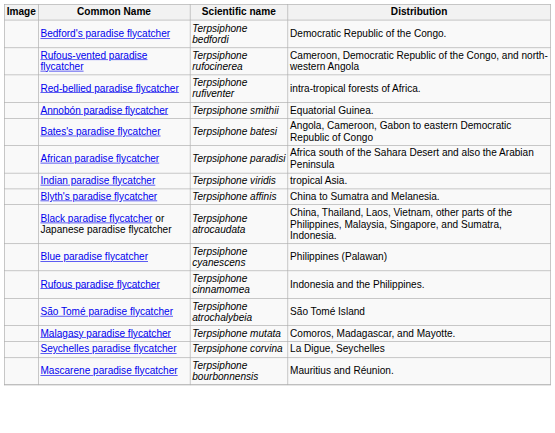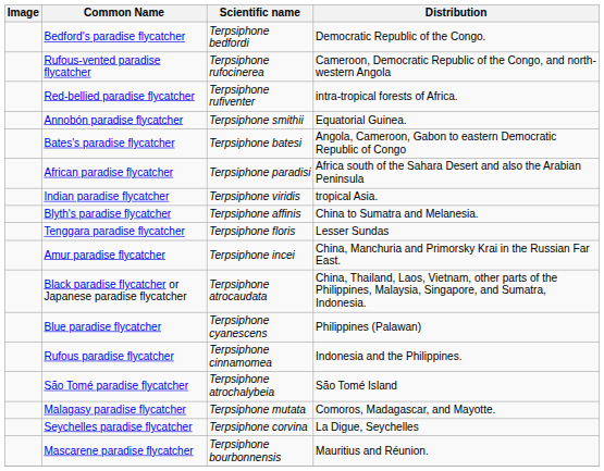 <table class="wikitable">
 <tr>
 <th>Image</th>
 <th>Common Name</th>
 <th>Scientific name</th>
 <th>Distribution</th>
 </tr>
 <tr>
 <td></td>
 <td><a href='#'>Bedford's paradise flycatcher</a></td>
 <td><em>Terpsiphone bedfordi</em></td>
 <td>Democratic Republic of the Congo.</td>
 </tr>
 <tr>
 <td></td>
 <td><a href='#'>Rufous-vented paradise flycatcher</a></td>
 <td><em>Terpsiphone rufocinerea</em></td>
 <td>Cameroon, Democratic Republic of the Congo, and north-western Angola</td>
 </tr>
 <tr>
 <td></td>
 <td><a href='#'>Red-bellied paradise flycatcher</a></td>
 <td><em>Terpsiphone rufiventer</em></td>
 <td>intra-tropical forests of Africa.</td>
 </tr>
 <tr>
 <td></td>
 <td><a href='#'>Annobón paradise flycatcher</a></td>
 <td><em>Terpsiphone smithii</em></td>
 <td>Equatorial Guinea.</td>
 </tr>
 <tr>
 <td></td>
 <td><a href='#'>Bates's paradise flycatcher</a></td>
 <td><em>Terpsiphone batesi</em></td>
 <td>Angola, Cameroon, Gabon to eastern Democratic Republic of Congo</td>
 </tr>
 <tr>
 <td></td>
 <td><a href='#'>African paradise flycatcher</a></td>
 <td><em>Terpsiphone paradisi</em></td>
 <td>Africa south of the Sahara Desert and also the Arabian Peninsula</td>
 </tr>
 <tr>
 <td></td>
 <td><a href='#'>Indian paradise flycatcher</a></td>
 <td><em>Terpsiphone viridis</em></td>
 <td>tropical Asia.</td>
 </tr>
 <tr>
 <td></td>
 <td><a href='#'>Blyth's paradise flycatcher</a></td>
 <td><em>Terpsiphone affinis</em></td>
 <td>China to Sumatra and Melanesia.</td>
 </tr>
 <tr>
 <td></td>
+<td><a href='#'>Tenggara paradise flycatcher</a></td>
+<td><em>Terpsiphone floris</em></td>
+<td>Lesser Sundas</td>
+</tr>
+<tr>
+<td></td>
+<td><a href='#'>Amur paradise flycatcher</a></td>
+<td><em>Terpsiphone incei</em></td>
+<td>China, Manchuria and Primorsky Krai in the Russian Far East.</td>
+</tr>
+<tr>
+<td></td>
 <td><a href='#'>Black paradise flycatcher</a> or Japanese paradise flycatcher</td>
 <td><em>Terpsiphone atrocaudata</em></td>
 <td>China, Thailand, Laos, Vietnam, other parts of the Philippines, Malaysia, Singapore, and Sumatra, Indonesia.</td>
 </tr>
 <tr>
 <td></td>
 <td><a href='#'>Blue paradise flycatcher</a></td>
 <td><em>Terpsiphone cyanescens</em></td>
 <td>Philippines (Palawan)</td>
 </tr>
 <tr>
 <td></td>
 <td><a href='#'>Rufous paradise flycatcher</a></td>
 <td><em>Terpsiphone cinnamomea</em></td>
 <td>Indonesia and the Philippines.</td>
 </tr>
 <tr>
 <td></td>
 <td><a href='#'>São Tomé paradise flycatcher</a></td>
 <td><em>Terpsiphone atrochalybeia</em></td>
 <td>São Tomé Island</td>
 </tr>
 <tr>
 <td></td>
 <td><a href='#'>Malagasy paradise flycatcher</a></td>
 <td><em>Terpsiphone mutata</em></td>
 <td>Comoros, Madagascar, and Mayotte.</td>
 </tr>
 <tr>
 <td></td>
 <td><a href='#'>Seychelles paradise flycatcher</a></td>
 <td><em>Terpsiphone corvina</em></td>
 <td>La Digue, Seychelles</td>
 </tr>
 <tr>
 <td></td>
 <td><a href='#'>Mascarene paradise flycatcher</a></td>
 <td><em>Terpsiphone bourbonnensis</em></td>
 <td>Mauritius and Réunion.</td>
 </tr>
 <tr>
 </tr>
 </table>
